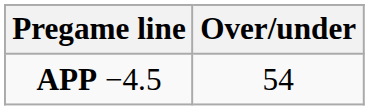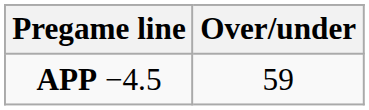 <table class="wikitable">
 <tr align="center">
 <th style=>Pregame line</th>
 <th style=>Over/under</th>
 </tr>
 <tr align="center">
 <td><strong>APP</strong> −4.5</td>
-<td>54</td>
+<td>59</td>
 </tr>
 </table>
